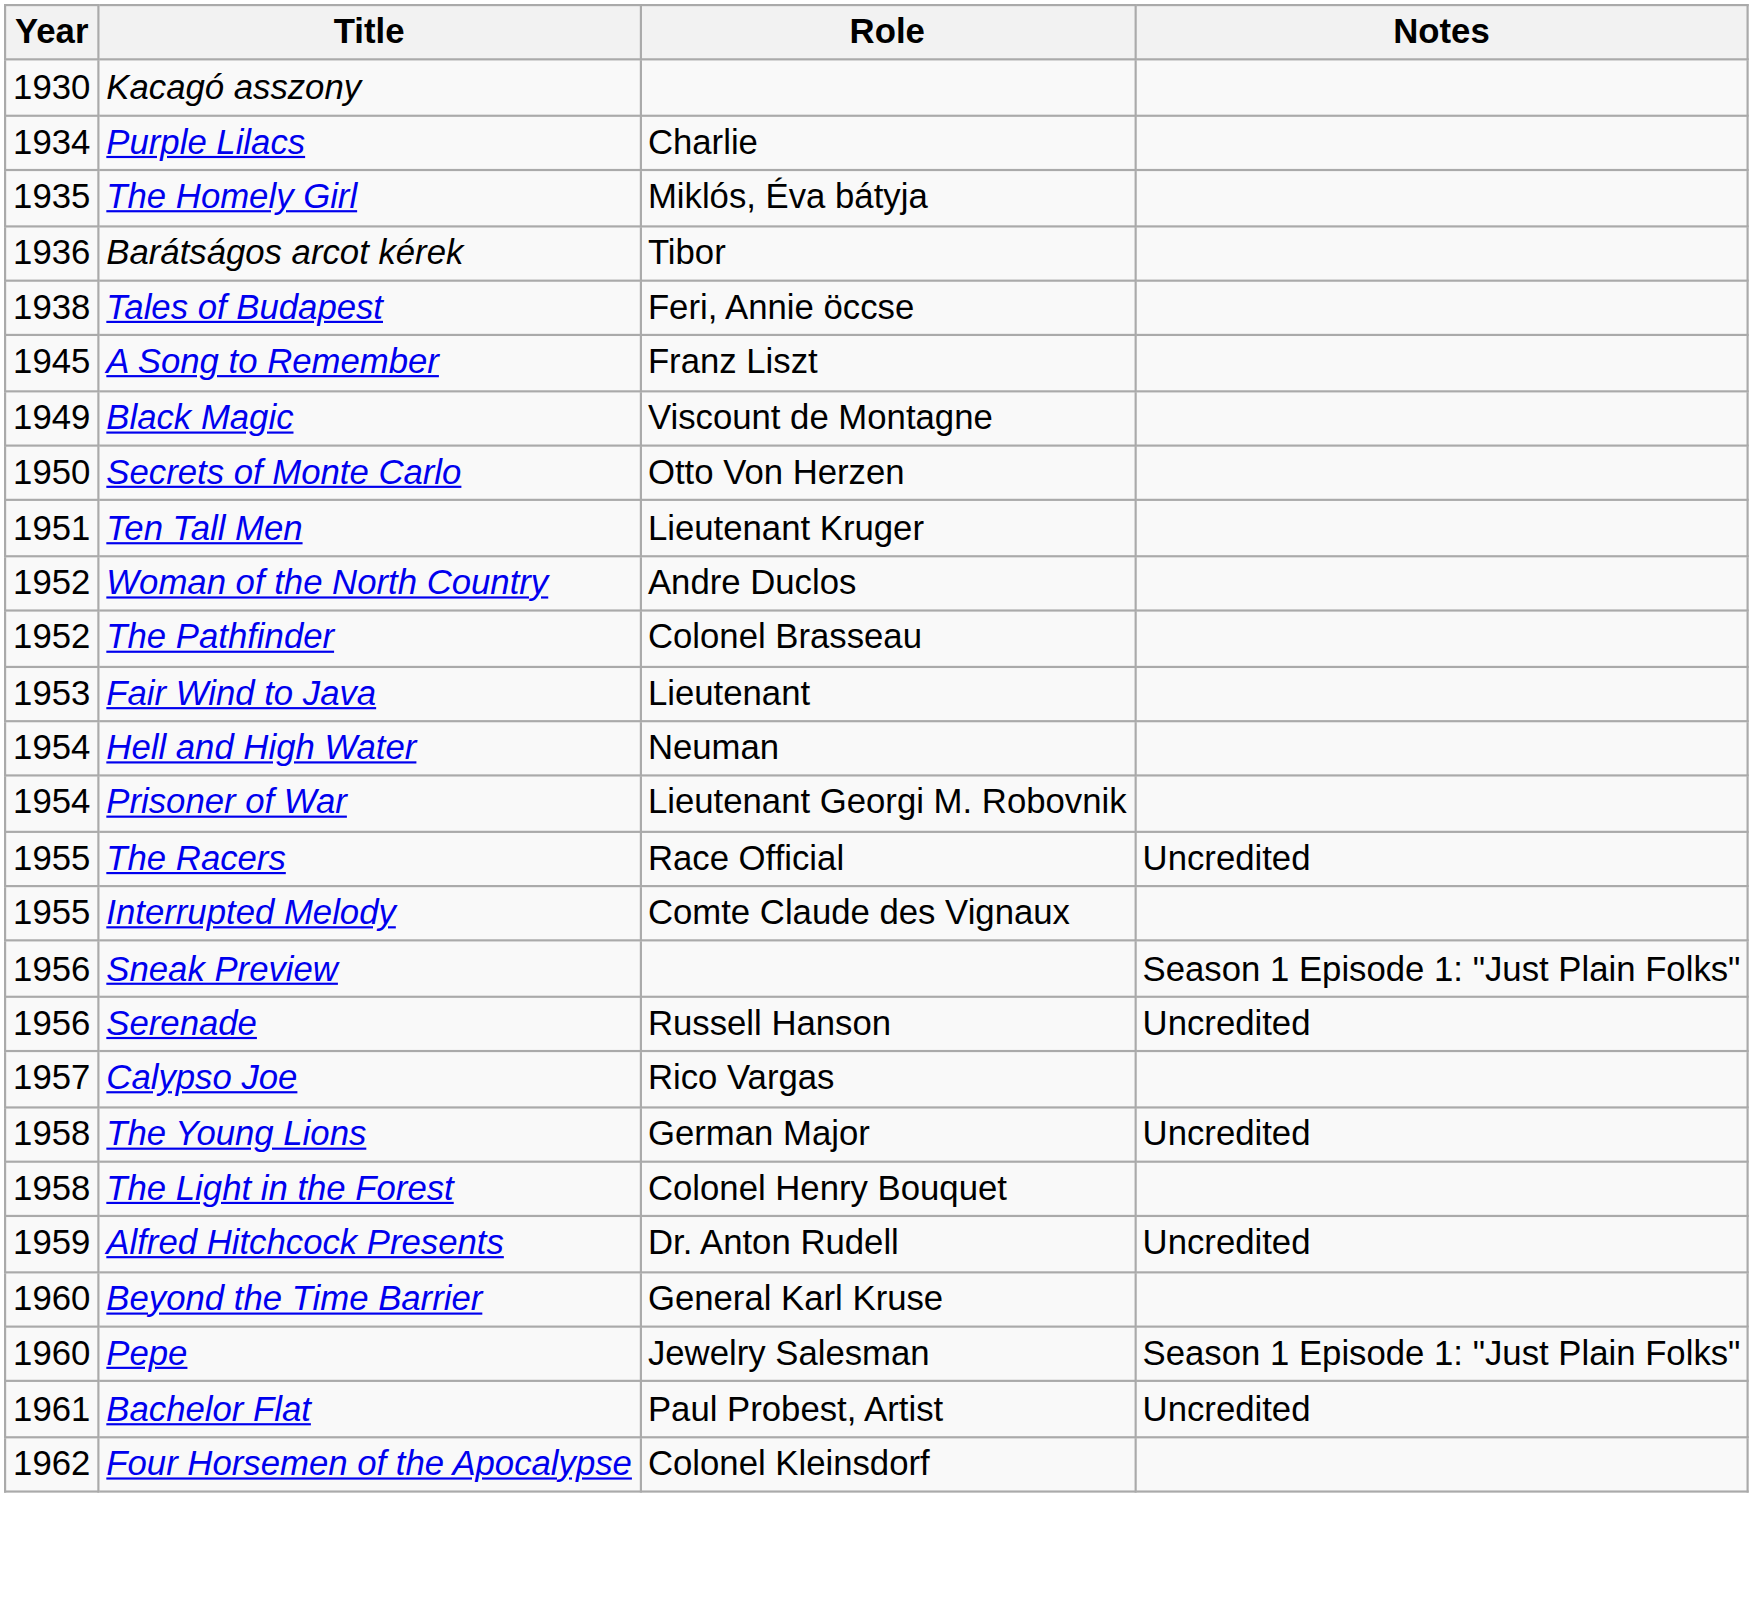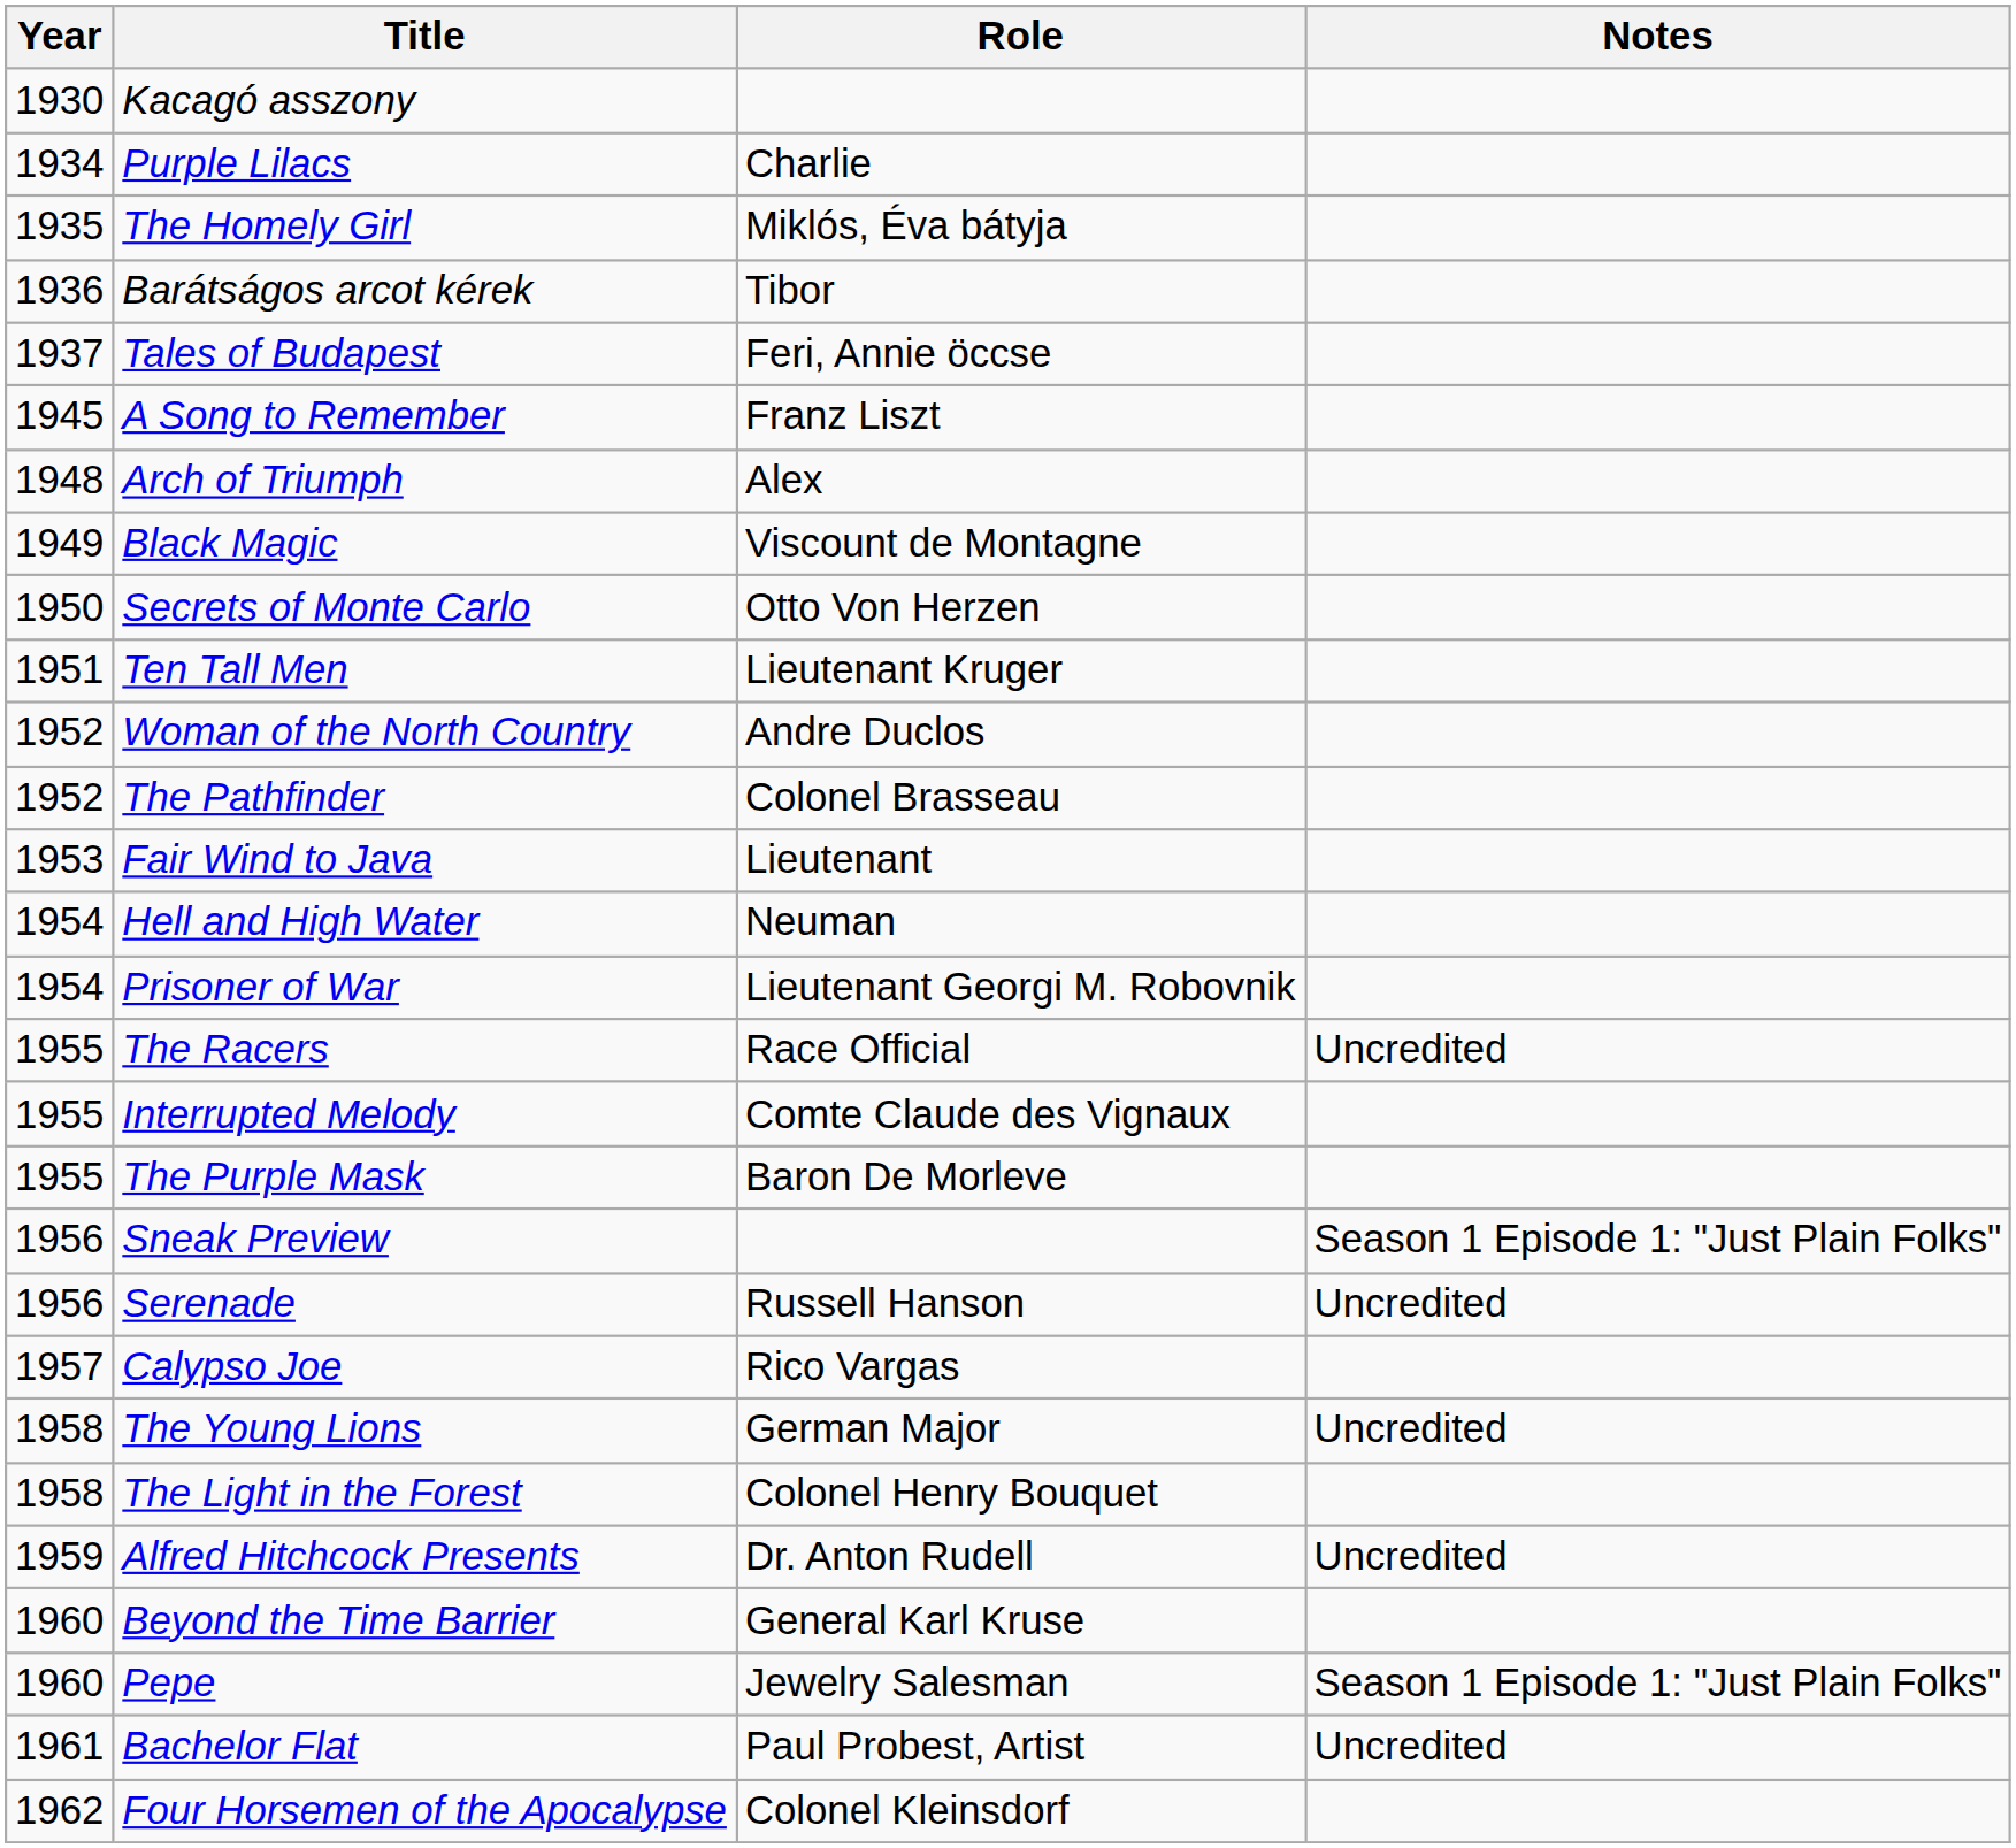 <table class="wikitable">
 <tr>
 <th>Year</th>
 <th>Title</th>
 <th>Role</th>
 <th>Notes</th>
 </tr>
 <tr>
 <td>1930</td>
 <td><em>Kacagó asszony</em></td>
 <td></td>
 <td></td>
 </tr>
 <tr>
 <td>1934</td>
 <td><em><a href='#'>Purple Lilacs</a></em></td>
 <td>Charlie</td>
 <td></td>
 </tr>
 <tr>
 <td>1935</td>
 <td><em><a href='#'>The Homely Girl</a></em></td>
 <td>Miklós, Éva bátyja</td>
 <td></td>
 </tr>
 <tr>
 <td>1936</td>
 <td><em>Barátságos arcot kérek</em></td>
 <td>Tibor</td>
 <td></td>
 </tr>
 <tr>
-<td>1938</td>
+<td>1937</td>
 <td><em><a href='#'>Tales of Budapest</a></em></td>
 <td>Feri, Annie öccse</td>
 <td></td>
 </tr>
 <tr>
 <td>1945</td>
 <td><em><a href='#'>A Song to Remember</a></em></td>
 <td>Franz Liszt</td>
+<td></td>
+</tr>
+<tr>
+<td>1948</td>
+<td><em><a href='#'>Arch of Triumph</a></em></td>
+<td>Alex</td>
 <td></td>
 </tr>
 <tr>
 <td>1949</td>
 <td><em><a href='#'>Black Magic</a></em></td>
 <td>Viscount de Montagne</td>
 <td></td>
 </tr>
 <tr>
 <td>1950</td>
 <td><em><a href='#'>Secrets of Monte Carlo</a></em></td>
 <td>Otto Von Herzen</td>
 <td></td>
 </tr>
 <tr>
 <td>1951</td>
 <td><em><a href='#'>Ten Tall Men</a></em></td>
 <td>Lieutenant Kruger</td>
 <td></td>
 </tr>
 <tr>
 <td>1952</td>
 <td><em><a href='#'>Woman of the North Country</a></em></td>
 <td>Andre Duclos</td>
 <td></td>
 </tr>
 <tr>
 <td>1952</td>
 <td><em><a href='#'>The Pathfinder</a></em></td>
 <td>Colonel Brasseau</td>
 <td></td>
 </tr>
 <tr>
 <td>1953</td>
 <td><em><a href='#'>Fair Wind to Java</a></em></td>
 <td>Lieutenant</td>
 <td></td>
 </tr>
 <tr>
 <td>1954</td>
 <td><em><a href='#'>Hell and High Water</a></em></td>
 <td>Neuman</td>
 <td></td>
 </tr>
 <tr>
 <td>1954</td>
 <td><em><a href='#'>Prisoner of War</a></em></td>
 <td>Lieutenant Georgi M. Robovnik</td>
 <td></td>
 </tr>
 <tr>
 <td>1955</td>
 <td><em><a href='#'>The Racers</a></em></td>
 <td>Race Official</td>
 <td>Uncredited</td>
 </tr>
 <tr>
 <td>1955</td>
 <td><em><a href='#'>Interrupted Melody</a></em></td>
 <td>Comte Claude des Vignaux</td>
 <td></td>
 </tr>
 <tr>
+<td>1955</td>
+<td><em><a href='#'>The Purple Mask</a></em></td>
+<td>Baron De Morleve</td>
+<td></td>
+</tr>
+<tr>
 <td>1956</td>
 <td><em><a href='#'>Sneak Preview</a></em></td>
 <td></td>
 <td>Season 1 Episode 1: "Just Plain Folks"</td>
 </tr>
 <tr>
 <td>1956</td>
 <td><em><a href='#'>Serenade</a></em></td>
 <td>Russell Hanson</td>
 <td>Uncredited</td>
 </tr>
 <tr>
 <td>1957</td>
 <td><em><a href='#'>Calypso Joe</a></em></td>
 <td>Rico Vargas</td>
 <td></td>
 </tr>
 <tr>
 <td>1958</td>
 <td><em><a href='#'>The Young Lions</a></em></td>
 <td>German Major</td>
 <td>Uncredited</td>
 </tr>
 <tr>
 <td>1958</td>
 <td><em><a href='#'>The Light in the Forest</a></em></td>
 <td>Colonel Henry Bouquet</td>
 <td></td>
 </tr>
 <tr>
 <td>1959</td>
 <td><em><a href='#'>Alfred Hitchcock Presents</a></em></td>
 <td>Dr. Anton Rudell</td>
 <td>Uncredited</td>
 </tr>
 <tr>
 <td>1960</td>
 <td><em><a href='#'>Beyond the Time Barrier</a></em></td>
 <td>General Karl Kruse</td>
 <td></td>
 </tr>
 <tr>
 <td>1960</td>
 <td><em><a href='#'>Pepe</a></em></td>
 <td>Jewelry Salesman</td>
 <td>Season 1 Episode 1: "Just Plain Folks"</td>
 </tr>
 <tr>
 <td>1961</td>
 <td><em><a href='#'>Bachelor Flat</a></em></td>
 <td>Paul Probest, Artist</td>
 <td>Uncredited</td>
 </tr>
 <tr>
 <td>1962</td>
 <td><em><a href='#'>Four Horsemen of the Apocalypse</a></em></td>
 <td>Colonel Kleinsdorf</td>
 <td></td>
 </tr>
 </table>
